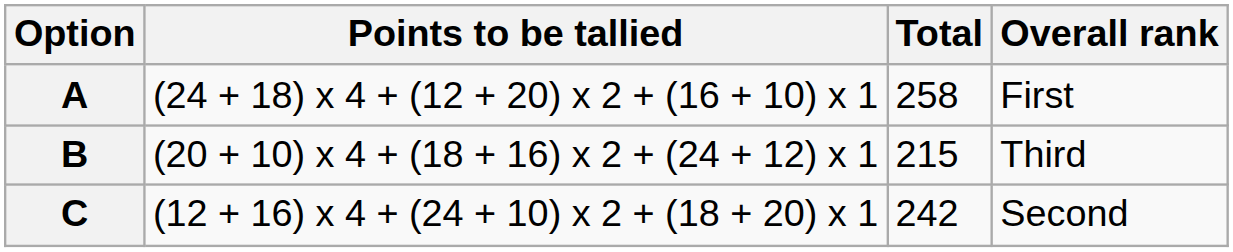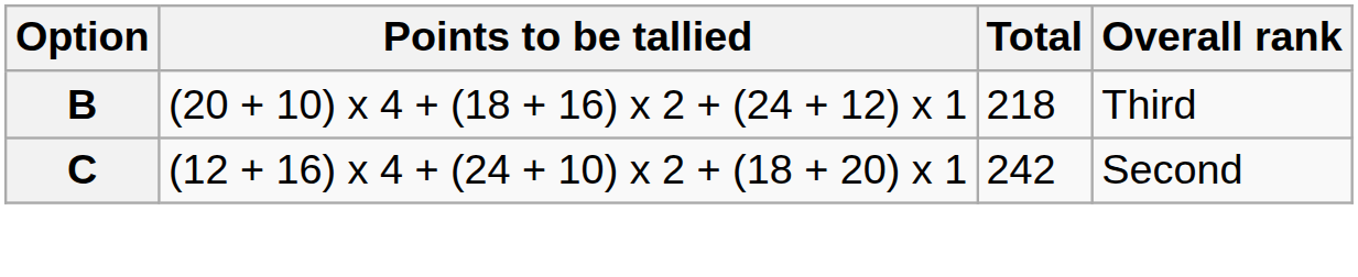 <table class="wikitable">
 <tr>
 <th>Option</th>
 <th>Points to be tallied</th>
 <th>Total</th>
 <th>Overall rank</th>
 </tr>
 <tr>
-<th>A</th>
-<td>(24 + 18) x 4 + (12 + 20) x 2 + (16 + 10) x 1</td>
-<td>258</td>
-<td>First</td>
-</tr>
-<tr>
 <th>B</th>
 <td>(20 + 10) x 4 + (18 + 16) x 2 + (24 + 12) x 1</td>
-<td>215</td>
+<td>218</td>
 <td>Third</td>
 </tr>
 <tr>
 <th>C</th>
 <td>(12 + 16) x 4 + (24 + 10) x 2 + (18 + 20) x 1</td>
 <td>242</td>
 <td>Second</td>
 </tr>
 </table>
